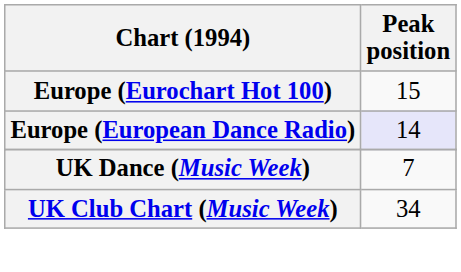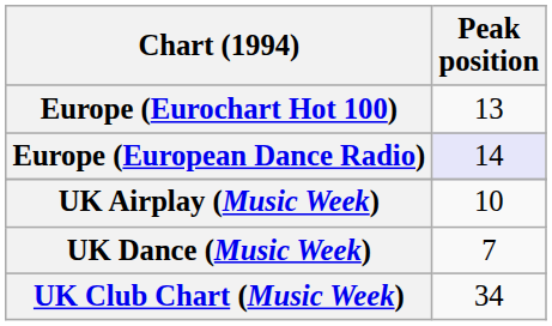 <table class="wikitable sortable plainrowheaders" style="text-align:center">
 <tr>
 <th>Chart (1994)</th>
 <th>Peak<br>position</th>
 </tr>
 <tr>
 <th scope="row">Europe (<a href='#'>Eurochart Hot 100</a>)</th>
-<td>15</td>
+<td>13</td>
 </tr>
 <tr>
 <th scope="row">Europe (<a href='#'>European Dance Radio</a>)</th>
 <td style="background: lavender;">14</td>
 </tr>
 <tr>
 </tr>
 <tr>
 </tr>
 <tr>
+<th scope="row">UK Airplay (<em><a href='#'>Music Week</a></em>)</th>
+<td>10</td>
+</tr>
+<tr>
 <th scope="row">UK Dance (<em><a href='#'>Music Week</a></em>)</th>
 <td>7</td>
 </tr>
 <tr>
 <th scope="row"><a href='#'>UK Club Chart</a> (<em><a href='#'>Music Week</a></em>)</th>
 <td>34</td>
 </tr>
 </table>
